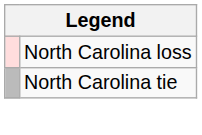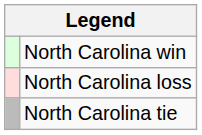 <table class="wikitable" style="font-size:90%">
 <tr>
 <th colspan="2">Legend</th>
+</tr>
+<tr>
+<td bgcolor="#ddffdd"> </td>
+<td>North Carolina win</td>
 </tr>
 <tr>
 <td bgcolor="#ffdddd"> </td>
 <td>North Carolina loss</td>
 </tr>
 <tr>
 <td bgcolor="#bbbbbb"> </td>
 <td>North Carolina tie</td>
 </tr>
 </table>
